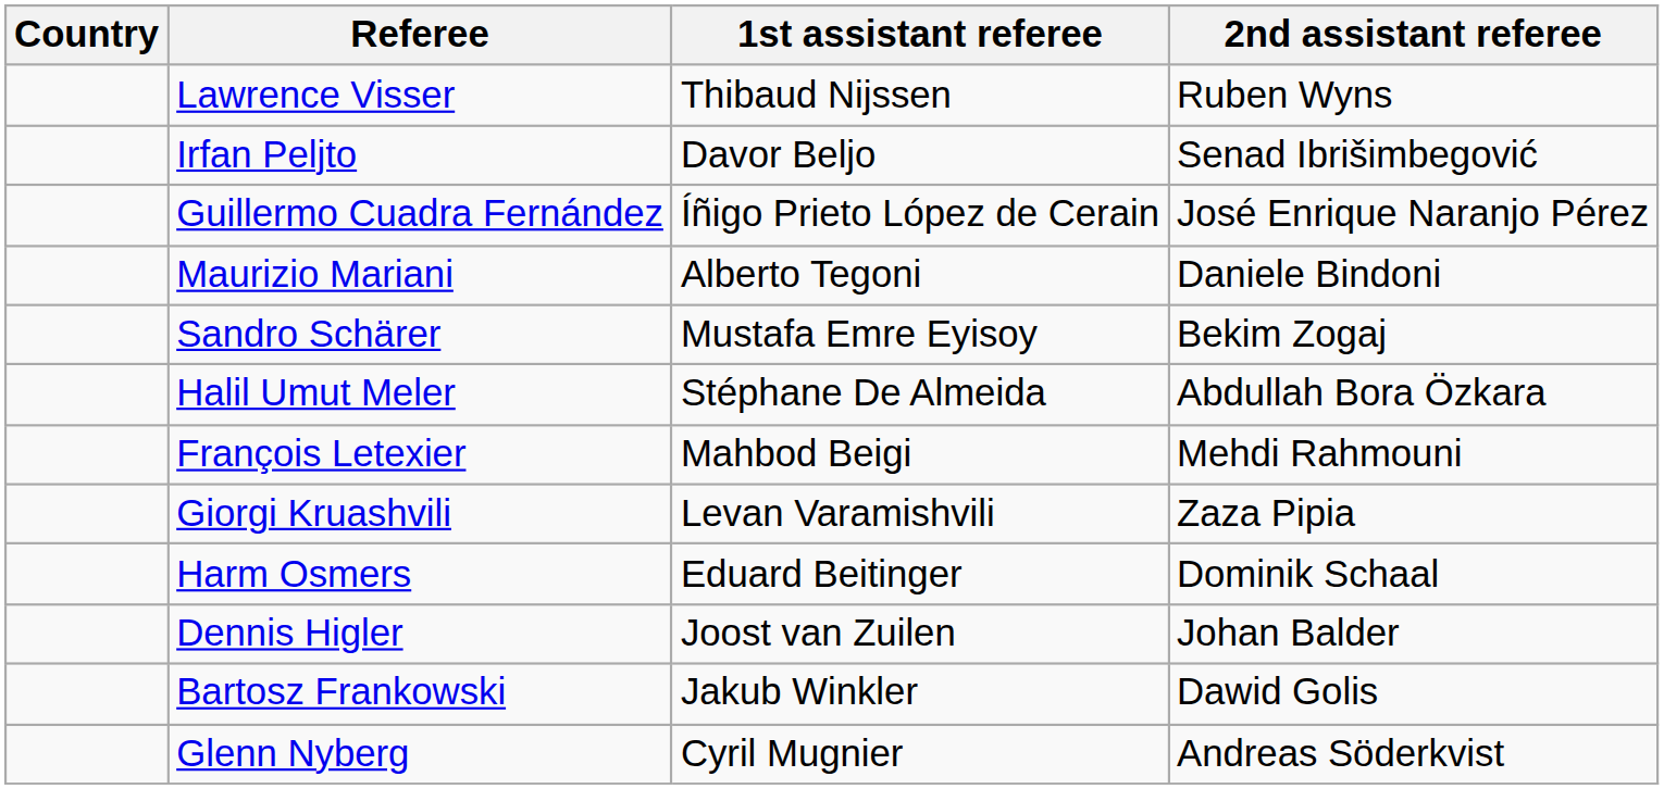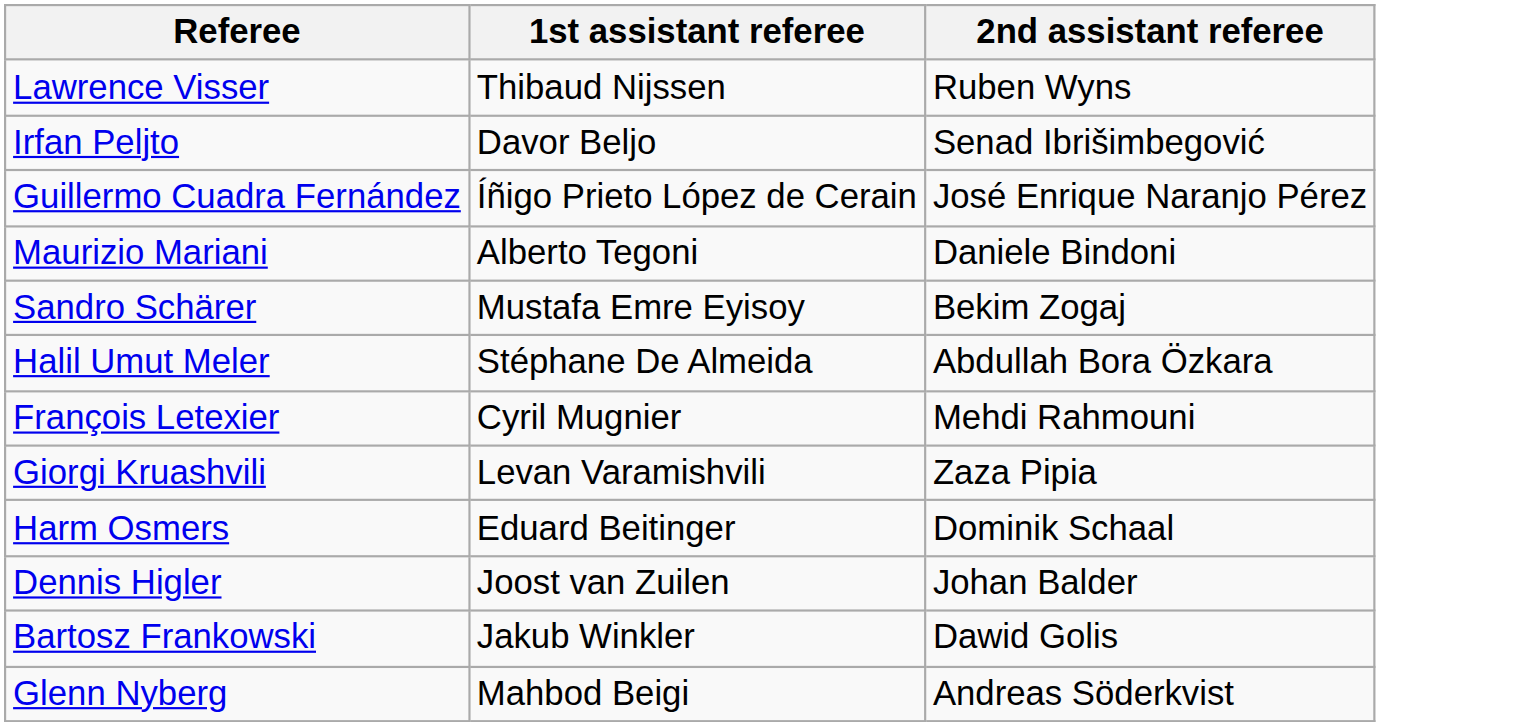 <table class="wikitable">
 <tr>
-<th>Country</th>
 <th>Referee</th>
 <th>1st assistant referee</th>
 <th>2nd assistant referee</th>
 </tr>
 <tr>
-<td></td>
 <td><a href='#'>Lawrence Visser</a></td>
 <td>Thibaud Nijssen</td>
 <td>Ruben Wyns</td>
 </tr>
 <tr>
-<td></td>
 <td><a href='#'>Irfan Peljto</a></td>
 <td>Davor Beljo</td>
 <td>Senad Ibrišimbegović</td>
 </tr>
 <tr>
-<td></td>
 <td><a href='#'>Guillermo Cuadra Fernández</a></td>
 <td>Íñigo Prieto López de Cerain</td>
 <td>José Enrique Naranjo Pérez</td>
 </tr>
 <tr>
-<td></td>
 <td><a href='#'>Maurizio Mariani</a></td>
 <td>Alberto Tegoni</td>
 <td>Daniele Bindoni</td>
 </tr>
 <tr>
-<td></td>
 <td><a href='#'>Sandro Schärer</a></td>
 <td>Mustafa Emre Eyisoy</td>
 <td>Bekim Zogaj</td>
 </tr>
 <tr>
-<td></td>
 <td><a href='#'>Halil Umut Meler</a></td>
 <td>Stéphane De Almeida</td>
 <td>Abdullah Bora Özkara</td>
 </tr>
 <tr>
-<td></td>
 <td><a href='#'>François Letexier</a></td>
-<td>Mahbod Beigi</td>
+<td>Cyril Mugnier</td>
 <td>Mehdi Rahmouni</td>
 </tr>
 <tr>
-<td></td>
 <td><a href='#'>Giorgi Kruashvili</a></td>
 <td>Levan Varamishvili</td>
 <td>Zaza Pipia</td>
 </tr>
 <tr>
-<td></td>
 <td><a href='#'>Harm Osmers</a></td>
 <td>Eduard Beitinger</td>
 <td>Dominik Schaal</td>
 </tr>
 <tr>
-<td></td>
 <td><a href='#'>Dennis Higler</a></td>
 <td>Joost van Zuilen</td>
 <td>Johan Balder</td>
 </tr>
 <tr>
-<td></td>
 <td><a href='#'>Bartosz Frankowski</a></td>
 <td>Jakub Winkler</td>
 <td>Dawid Golis</td>
 </tr>
 <tr>
-<td></td>
 <td><a href='#'>Glenn Nyberg</a></td>
-<td>Cyril Mugnier</td>
+<td>Mahbod Beigi</td>
 <td>Andreas Söderkvist</td>
 </tr>
 </table>
